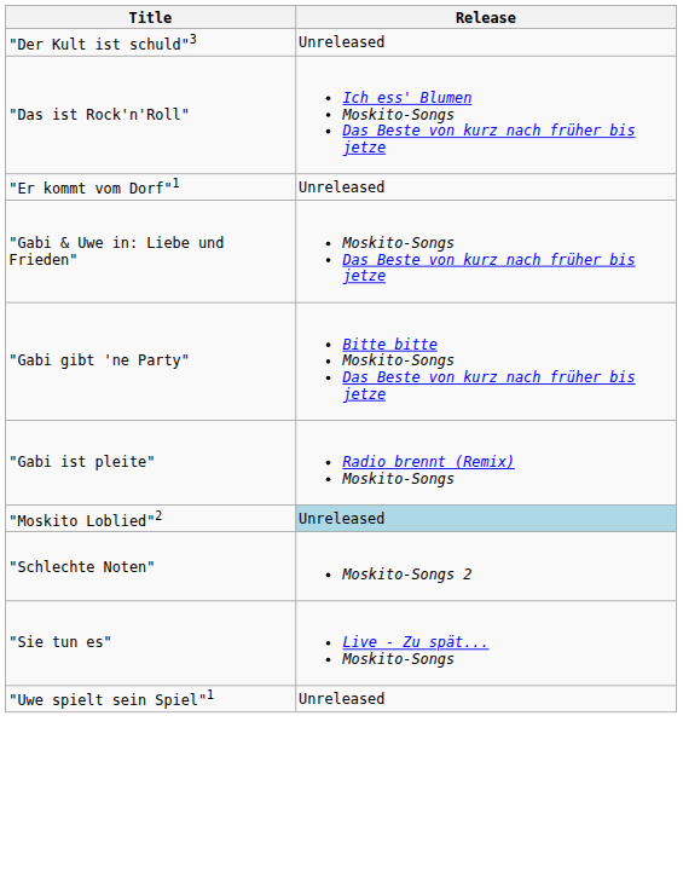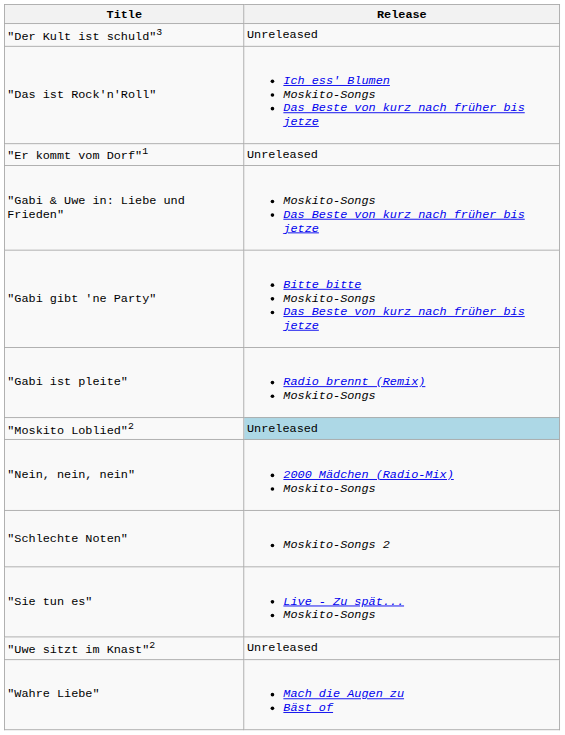 <table class="wikitable">
 <tr>
 <th>Title</th>
 <th>Release</th>
 </tr>
 <tr>
 <td>"Der Kult ist schuld"<sup>3</sup></td>
 <td>Unreleased</td>
 </tr>
 <tr>
 <td>"Das ist Rock'n'Roll"</td>
 <td><br><ul><li><em><a href='#'>Ich ess' Blumen</a></em></li><li><em>Moskito-Songs</em></li><li><em><a href='#'>Das Beste von kurz nach früher bis jetze</a></em></li></ul></td>
 </tr>
 <tr>
 <td>"Er kommt vom Dorf"<sup>1</sup></td>
 <td>Unreleased</td>
 </tr>
 <tr>
 <td>"Gabi & Uwe in: Liebe und Frieden"</td>
 <td><br><ul><li><em>Moskito-Songs</em></li><li><em><a href='#'>Das Beste von kurz nach früher bis jetze</a></em></li></ul></td>
 </tr>
 <tr>
 <td>"Gabi gibt 'ne Party"</td>
 <td><br><ul><li><em><a href='#'>Bitte bitte</a></em></li><li><em>Moskito-Songs</em></li><li><em><a href='#'>Das Beste von kurz nach früher bis jetze</a></em></li></ul></td>
 </tr>
 <tr>
 <td>"Gabi ist pleite"</td>
 <td><br><ul><li><em><a href='#'>Radio brennt (Remix)</a></em></li><li><em>Moskito-Songs</em></li></ul></td>
 </tr>
 <tr>
 <td>"Moskito Loblied"<sup>2</sup></td>
 <td style="background: lightblue;">Unreleased</td>
 </tr>
 <tr>
+<td>"Nein, nein, nein"</td>
+<td><br><ul><li><em><a href='#'>2000 Mädchen (Radio-Mix)</a></em></li><li><em>Moskito-Songs</em></li></ul></td>
+</tr>
+<tr>
 <td>"Schlechte Noten"</td>
 <td><br><ul><li><em>Moskito-Songs 2</em></li></ul></td>
 </tr>
 <tr>
 <td>"Sie tun es"</td>
 <td><br><ul><li><em><a href='#'>Live - Zu spät...</a></em></li><li><em>Moskito-Songs</em></li></ul></td>
 </tr>
-<tr ‘>
-<td>"Uwe spielt sein Spiel"<sup>1</sup></td>
+<tr>
+<td>"Uwe sitzt im Knast"<sup>2</sup></td>
 <td>Unreleased</td>
 </tr>
+<tr>
+<td>"Wahre Liebe"</td>
+<td><br><ul><li><em><a href='#'>Mach die Augen zu</a></em></li><li><em><a href='#'>Bäst of</a></em></li></ul></td>
+</tr>
 </table>
